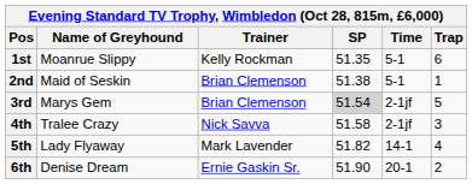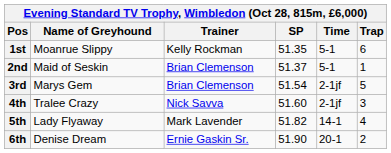 <table class="wikitable">
 <tr>
 <th colspan="6"><a href='#'>Evening Standard TV Trophy</a>, <a href='#'>Wimbledon</a> (Oct 28, 815m, £6,000)</th>
 </tr>
 <tr>
 <th width=30>Pos</th>
 <th width=180>Name of Greyhound</th>
 <th width=150>Trainer</th>
 <th width=50>SP</th>
 <th width=50>Time</th>
 <th width=30>Trap</th>
 </tr>
 <tr>
 <th>1st</th>
 <td>Moanrue Slippy</td>
 <td>Kelly Rockman</td>
 <td>51.35</td>
 <td>5-1</td>
 <td>6</td>
 </tr>
 <tr>
 <th>2nd</th>
 <td>Maid of Seskin</td>
 <td><a href='#'>Brian Clemenson</a></td>
-<td>51.38</td>
+<td>51.37</td>
 <td>5-1</td>
 <td>1</td>
 </tr>
 <tr>
 <th>3rd</th>
 <td>Marys Gem</td>
 <td><a href='#'>Brian Clemenson</a></td>
-<td style="background: lightgrey;">51.54</td>
+<td>51.54</td>
 <td>2-1jf</td>
 <td>5</td>
 </tr>
 <tr>
 <th>4th</th>
 <td>Tralee Crazy</td>
 <td><a href='#'>Nick Savva</a></td>
-<td>51.58</td>
+<td>51.60</td>
 <td>2-1jf</td>
 <td>3</td>
 </tr>
 <tr>
 <th>5th</th>
 <td>Lady Flyaway</td>
 <td>Mark Lavender</td>
 <td>51.82</td>
 <td>14-1</td>
 <td>4</td>
 </tr>
 <tr>
 <th>6th</th>
 <td>Denise Dream</td>
 <td><a href='#'>Ernie Gaskin Sr.</a></td>
 <td>51.90</td>
 <td>20-1</td>
 <td>2</td>
 </tr>
 </table>
